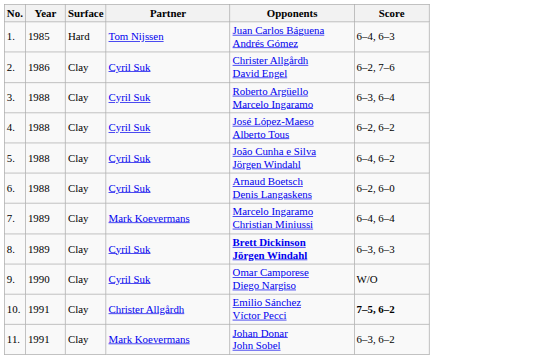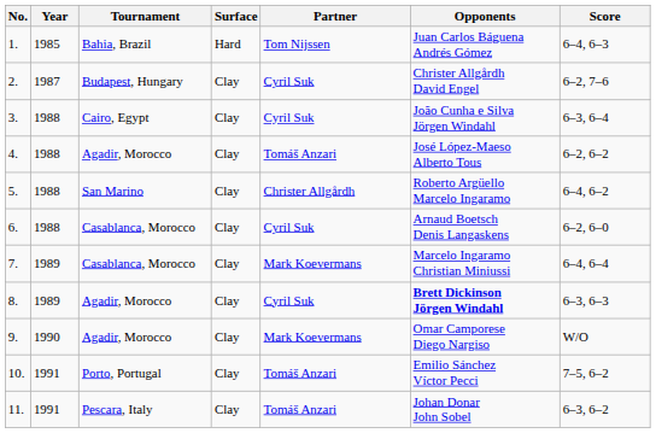 <table class="sortable wikitable" style=font-size:97%>
 <tr>
 <th width=20>No.</th>
 <th width=50>Year</th>
+<th style="width:150px">Tournament</th>
 <th style="width:50px">Surface</th>
 <th style="width:170px">Partner</th>
 <th style="width:170px">Opponents</th>
 <th style="width:100px" class="unsortable">Score</th>
 </tr>
 <tr>
 <td>1.</td>
 <td>1985</td>
+<td><a href='#'>Bahia</a>, Brazil</td>
 <td>Hard</td>
 <td> <a href='#'>Tom Nijssen</a></td>
 <td> <a href='#'>Juan Carlos Báguena</a><br> <a href='#'>Andrés Gómez</a></td>
 <td>6–4, 6–3</td>
 </tr>
 <tr>
 <td>2.</td>
-<td>1986</td>
+<td>1987</td>
+<td><a href='#'>Budapest</a>, Hungary</td>
 <td>Clay</td>
 <td> <a href='#'>Cyril Suk</a></td>
 <td> <a href='#'>Christer Allgårdh</a><br> <a href='#'>David Engel</a></td>
 <td>6–2, 7–6</td>
 </tr>
 <tr>
 <td>3.</td>
 <td>1988</td>
+<td><a href='#'>Cairo</a>, Egypt</td>
 <td>Clay</td>
 <td> <a href='#'>Cyril Suk</a></td>
-<td> <a href='#'>Roberto Argüello</a><br> <a href='#'>Marcelo Ingaramo</a></td>
+<td> <a href='#'>João Cunha e Silva</a><br> <a href='#'>Jörgen Windahl</a></td>
 <td>6–3, 6–4</td>
 </tr>
 <tr>
 <td>4.</td>
 <td>1988</td>
+<td><a href='#'>Agadir</a>, Morocco</td>
 <td>Clay</td>
-<td> <a href='#'>Cyril Suk</a></td>
+<td> <a href='#'>Tomáš Anzari</a></td>
 <td> <a href='#'>José López-Maeso</a><br> <a href='#'>Alberto Tous</a></td>
 <td>6–2, 6–2</td>
 </tr>
 <tr>
 <td>5.</td>
 <td>1988</td>
+<td><a href='#'>San Marino</a></td>
 <td>Clay</td>
-<td> <a href='#'>Cyril Suk</a></td>
-<td> <a href='#'>João Cunha e Silva</a><br> <a href='#'>Jörgen Windahl</a></td>
+<td> <a href='#'>Christer Allgårdh</a></td>
+<td> <a href='#'>Roberto Argüello</a><br> <a href='#'>Marcelo Ingaramo</a></td>
 <td>6–4, 6–2</td>
 </tr>
 <tr>
 <td>6.</td>
 <td>1988</td>
+<td><a href='#'>Casablanca</a>, Morocco</td>
 <td>Clay</td>
 <td> <a href='#'>Cyril Suk</a></td>
 <td> <a href='#'>Arnaud Boetsch</a><br> <a href='#'>Denis Langaskens</a></td>
 <td>6–2, 6–0</td>
 </tr>
 <tr>
 <td>7.</td>
 <td>1989</td>
+<td><a href='#'>Casablanca</a>, Morocco</td>
 <td>Clay</td>
 <td> <a href='#'>Mark Koevermans</a></td>
 <td> <a href='#'>Marcelo Ingaramo</a><br> <a href='#'>Christian Miniussi</a></td>
 <td>6–4, 6–4</td>
 </tr>
 <tr>
 <td>8.</td>
 <td>1989</td>
+<td><a href='#'>Agadir</a>, Morocco</td>
 <td>Clay</td>
 <td> <a href='#'>Cyril Suk</a></td>
 <td><strong> <a href='#'>Brett Dickinson</a><br> <a href='#'>Jörgen Windahl</a></strong></td>
 <td>6–3, 6–3</td>
 </tr>
 <tr>
 <td>9.</td>
 <td>1990</td>
+<td><a href='#'>Agadir</a>, Morocco</td>
 <td>Clay</td>
-<td> <a href='#'>Cyril Suk</a></td>
+<td> <a href='#'>Mark Koevermans</a></td>
 <td> <a href='#'>Omar Camporese</a><br> <a href='#'>Diego Nargiso</a></td>
 <td>W/O</td>
 </tr>
 <tr>
 <td>10.</td>
 <td>1991</td>
+<td><a href='#'>Porto</a>, Portugal</td>
 <td>Clay</td>
-<td> <a href='#'>Christer Allgårdh</a></td>
+<td> <a href='#'>Tomáš Anzari</a></td>
 <td> <a href='#'>Emilio Sánchez</a><br> <a href='#'>Víctor Pecci</a></td>
-<td><strong>7–5, 6–2</strong></td>
+<td>7–5, 6–2</td>
 </tr>
 <tr>
 <td>11.</td>
 <td>1991</td>
+<td><a href='#'>Pescara</a>, Italy</td>
 <td>Clay</td>
-<td> <a href='#'>Mark Koevermans</a></td>
+<td> <a href='#'>Tomáš Anzari</a></td>
 <td> <a href='#'>Johan Donar</a><br> <a href='#'>John Sobel</a></td>
 <td>6–3, 6–2</td>
 </tr>
 </table>
